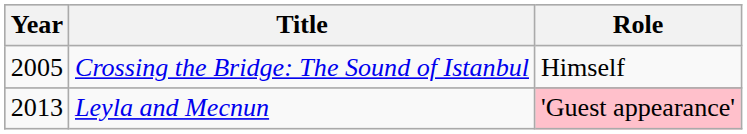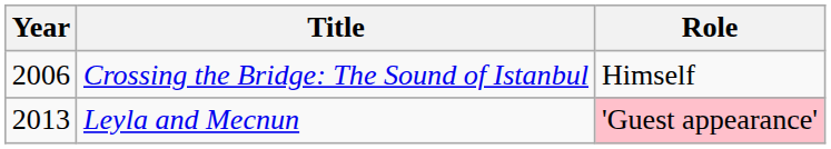 <table class="wikitable">
 <tr>
 <th>Year</th>
 <th>Title</th>
 <th>Role</th>
 </tr>
 <tr>
-<td>2005</td>
+<td>2006</td>
 <td><em><a href='#'>Crossing the Bridge: The Sound of Istanbul</a></em></td>
 <td>Himself</td>
 </tr>
 <tr>
 <td>2013</td>
 <td><em><a href='#'>Leyla and Mecnun</a></em></td>
 <td style="background: pink;">'Guest appearance'</td>
 </tr>
 </table>
